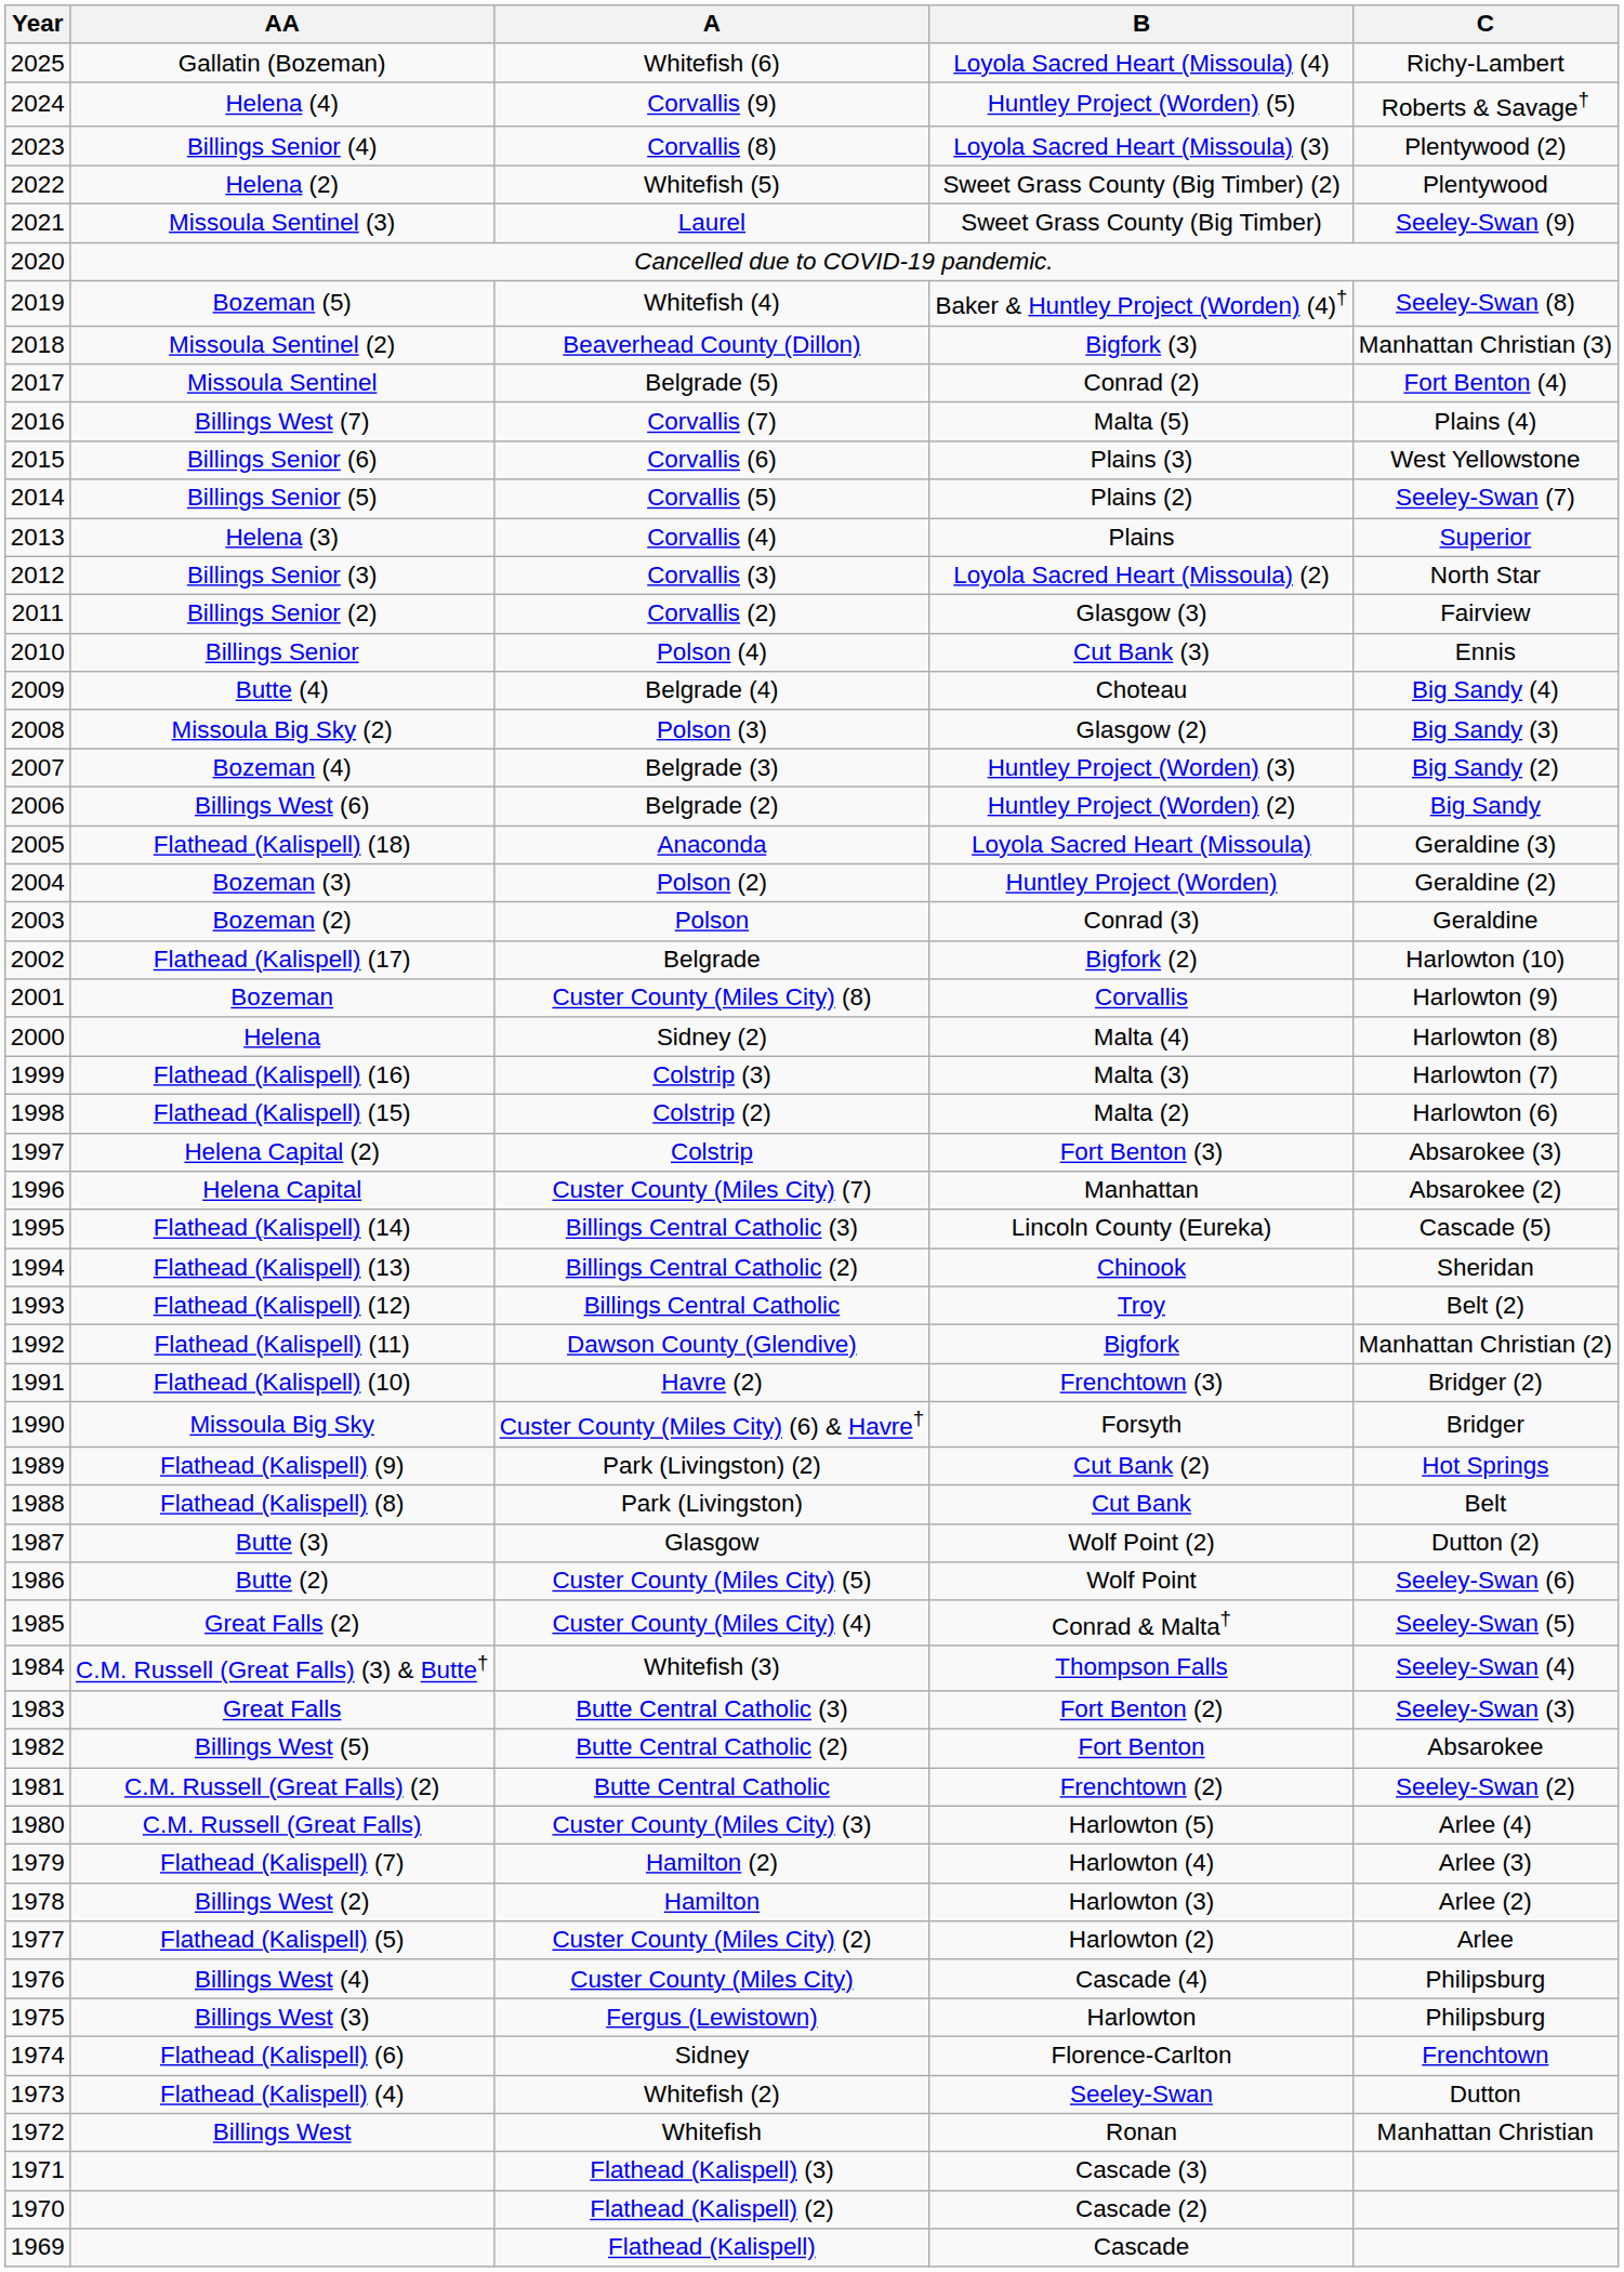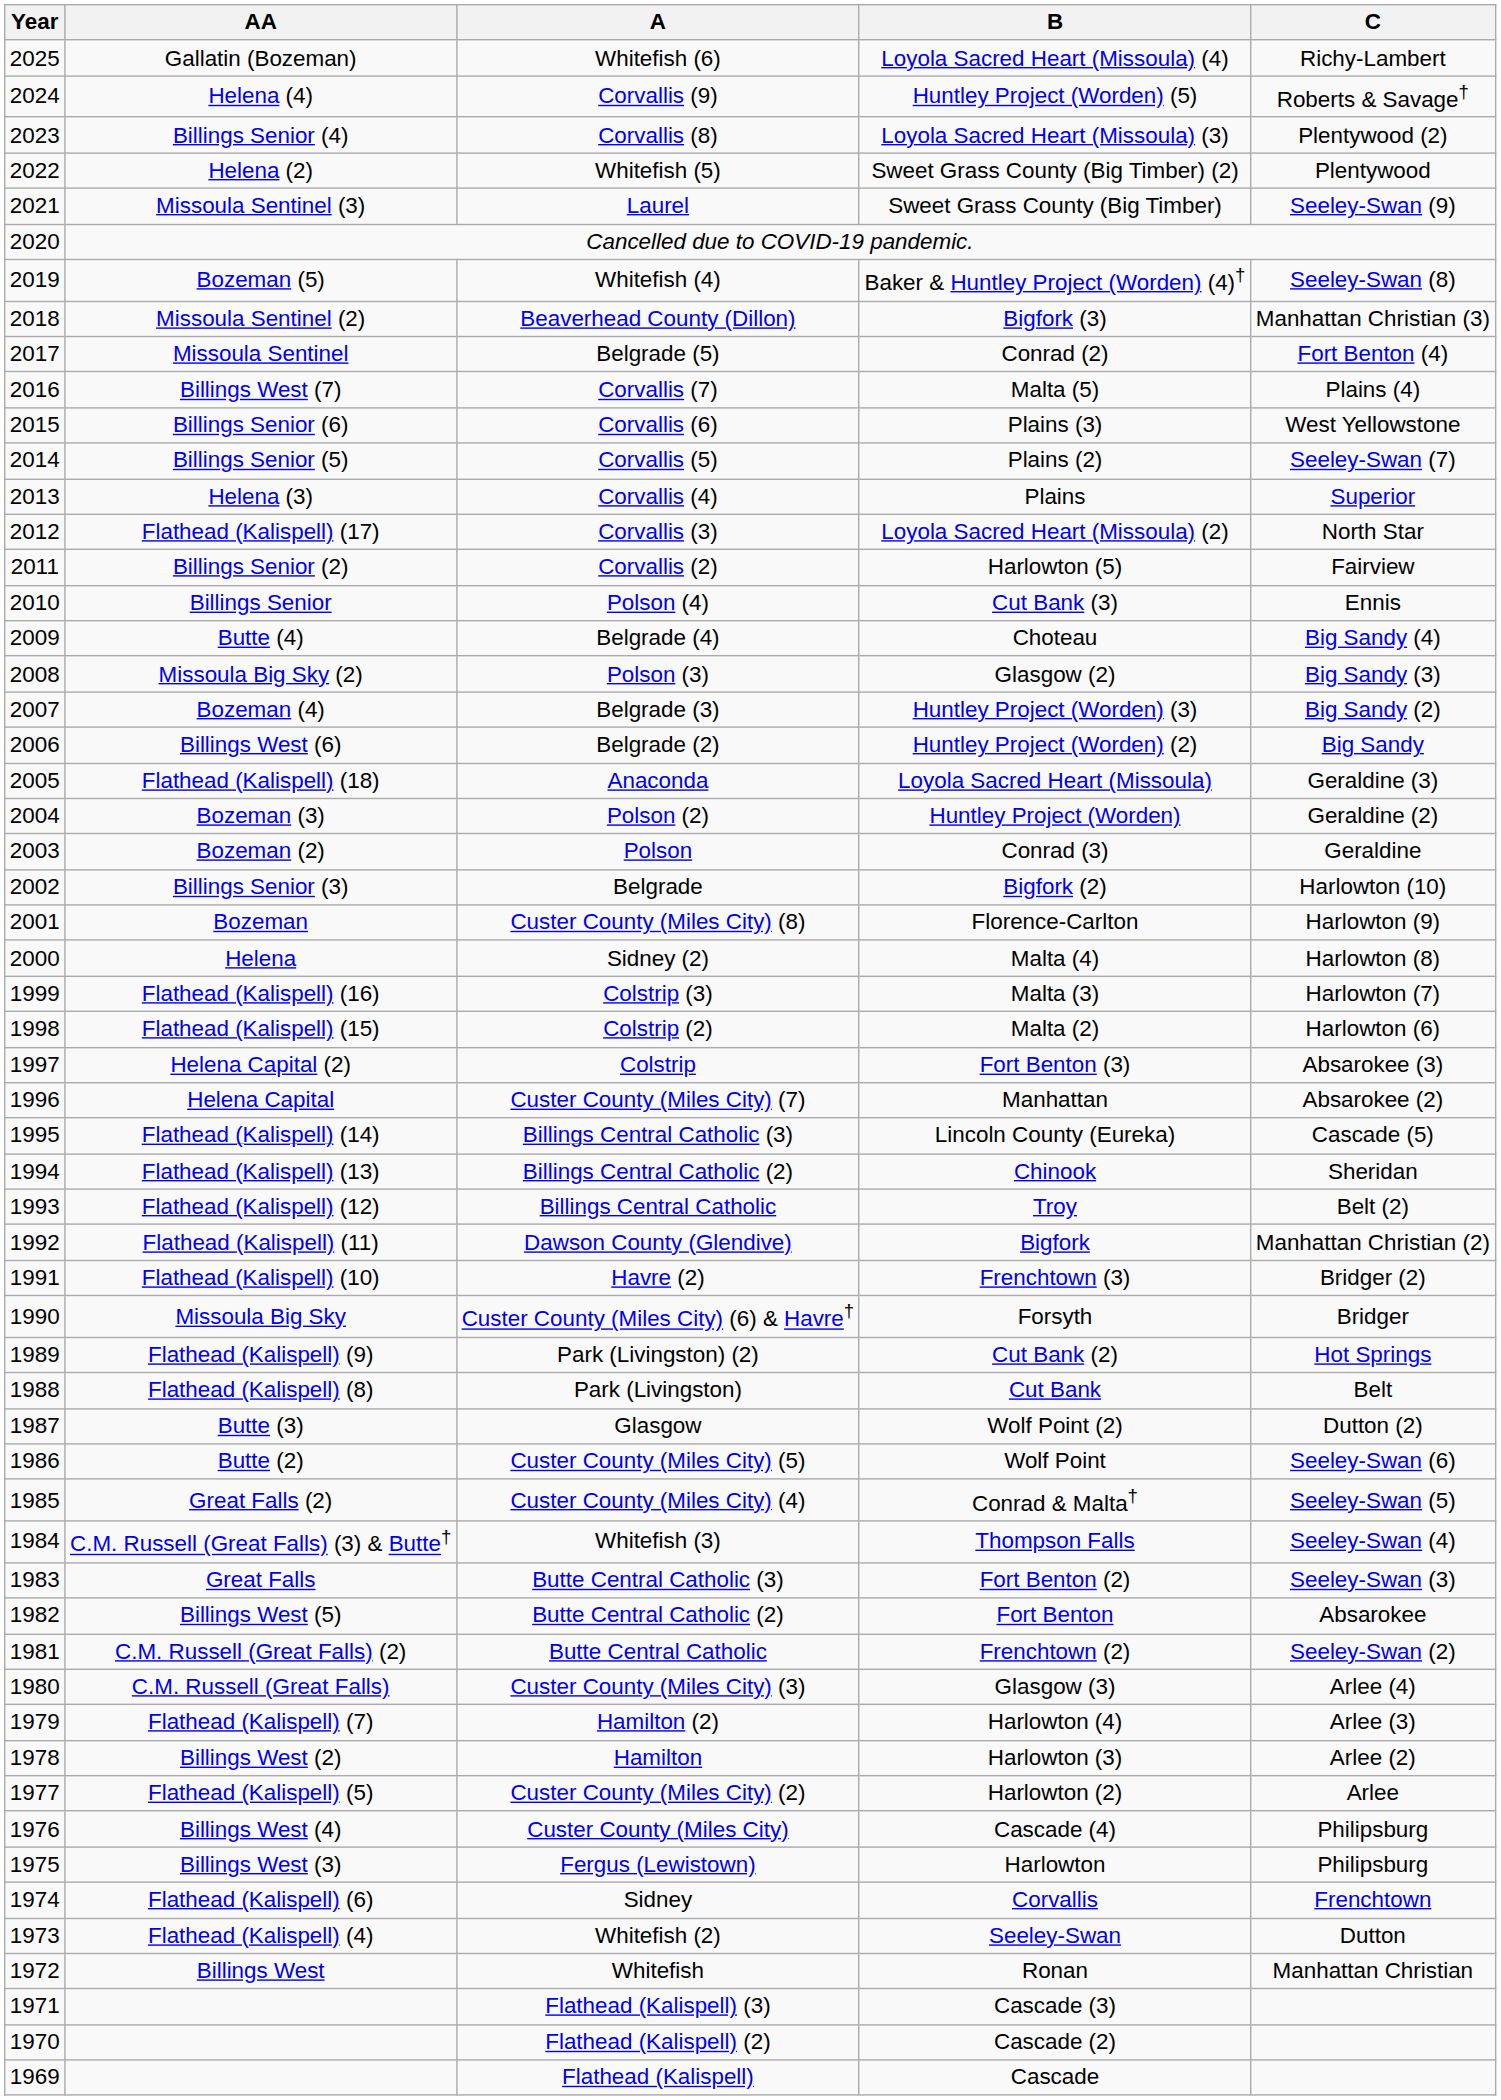 <table class="wikitable" style="text-align:center">
 <tr>
 <th>Year</th>
 <th>AA</th>
 <th>A</th>
 <th>B</th>
 <th>C</th>
 </tr>
 <tr>
 <td>2025</td>
 <td>Gallatin (Bozeman)</td>
 <td>Whitefish (6)</td>
 <td><a href='#'>Loyola Sacred Heart (Missoula)</a> (4)</td>
 <td>Richy-Lambert</td>
 </tr>
 <tr>
 <td>2024</td>
 <td><a href='#'>Helena</a> (4)</td>
 <td><a href='#'>Corvallis</a> (9)</td>
 <td><a href='#'>Huntley Project (Worden)</a> (5)</td>
 <td>Roberts & Savage<sup>†</sup></td>
 </tr>
 <tr>
 <td>2023</td>
 <td><a href='#'>Billings Senior</a> (4)</td>
 <td><a href='#'>Corvallis</a> (8)</td>
 <td><a href='#'>Loyola Sacred Heart (Missoula)</a> (3)</td>
 <td>Plentywood (2)</td>
 </tr>
 <tr>
 <td>2022</td>
 <td><a href='#'>Helena</a> (2)</td>
 <td>Whitefish (5)</td>
 <td>Sweet Grass County (Big Timber) (2)</td>
 <td>Plentywood</td>
 </tr>
 <tr>
 <td>2021</td>
 <td><a href='#'>Missoula Sentinel</a> (3)</td>
 <td><a href='#'>Laurel</a></td>
 <td>Sweet Grass County (Big Timber)</td>
 <td><a href='#'>Seeley-Swan</a> (9)</td>
 </tr>
 <tr>
 <td>2020</td>
 <td colspan="4"><em>Cancelled due to COVID-19 pandemic.</em></td>
 </tr>
 <tr>
 <td>2019</td>
 <td><a href='#'>Bozeman</a> (5)</td>
 <td>Whitefish (4)</td>
 <td>Baker & <a href='#'>Huntley Project (Worden)</a> (4)<sup>†</sup></td>
 <td><a href='#'>Seeley-Swan</a> (8)</td>
 </tr>
 <tr>
 <td>2018</td>
 <td><a href='#'>Missoula Sentinel</a> (2)</td>
 <td><a href='#'>Beaverhead County (Dillon)</a></td>
 <td><a href='#'>Bigfork</a> (3)</td>
 <td>Manhattan Christian (3)</td>
 </tr>
 <tr>
 <td>2017</td>
 <td><a href='#'>Missoula Sentinel</a></td>
 <td>Belgrade (5)</td>
 <td>Conrad (2)</td>
 <td><a href='#'>Fort Benton</a> (4)</td>
 </tr>
 <tr>
 <td>2016</td>
 <td><a href='#'>Billings West</a> (7)</td>
 <td><a href='#'>Corvallis</a> (7)</td>
 <td>Malta (5)</td>
 <td>Plains (4)</td>
 </tr>
 <tr>
 <td>2015</td>
 <td><a href='#'>Billings Senior</a> (6)</td>
 <td><a href='#'>Corvallis</a> (6)</td>
 <td>Plains (3)</td>
 <td>West Yellowstone</td>
 </tr>
 <tr>
 <td>2014</td>
 <td><a href='#'>Billings Senior</a> (5)</td>
 <td><a href='#'>Corvallis</a> (5)</td>
 <td>Plains (2)</td>
 <td><a href='#'>Seeley-Swan</a> (7)</td>
 </tr>
 <tr>
 <td>2013</td>
 <td><a href='#'>Helena</a> (3)</td>
 <td><a href='#'>Corvallis</a> (4)</td>
 <td>Plains</td>
 <td><a href='#'>Superior</a></td>
 </tr>
 <tr>
 <td>2012</td>
-<td><a href='#'>Billings Senior</a> (3)</td>
+<td><a href='#'>Flathead (Kalispell)</a> (17)</td>
 <td><a href='#'>Corvallis</a> (3)</td>
 <td><a href='#'>Loyola Sacred Heart (Missoula)</a> (2)</td>
 <td>North Star</td>
 </tr>
 <tr>
 <td>2011</td>
 <td><a href='#'>Billings Senior</a> (2)</td>
 <td><a href='#'>Corvallis</a> (2)</td>
-<td>Glasgow (3)</td>
+<td>Harlowton (5)</td>
 <td>Fairview</td>
 </tr>
 <tr>
 <td>2010</td>
 <td><a href='#'>Billings Senior</a></td>
 <td><a href='#'>Polson</a> (4)</td>
 <td><a href='#'>Cut Bank</a> (3)</td>
 <td>Ennis</td>
 </tr>
 <tr>
 <td>2009</td>
 <td><a href='#'>Butte</a> (4)</td>
 <td>Belgrade (4)</td>
 <td>Choteau</td>
 <td><a href='#'>Big Sandy</a> (4)</td>
 </tr>
 <tr>
 <td>2008</td>
 <td><a href='#'>Missoula Big Sky</a> (2)</td>
 <td><a href='#'>Polson</a> (3)</td>
 <td>Glasgow (2)</td>
 <td><a href='#'>Big Sandy</a> (3)</td>
 </tr>
 <tr>
 <td>2007</td>
 <td><a href='#'>Bozeman</a> (4)</td>
 <td>Belgrade (3)</td>
 <td><a href='#'>Huntley Project (Worden)</a> (3)</td>
 <td><a href='#'>Big Sandy</a> (2)</td>
 </tr>
 <tr>
 <td>2006</td>
 <td><a href='#'>Billings West</a> (6)</td>
 <td>Belgrade (2)</td>
 <td><a href='#'>Huntley Project (Worden)</a> (2)</td>
 <td><a href='#'>Big Sandy</a></td>
 </tr>
 <tr>
 <td>2005</td>
 <td><a href='#'>Flathead (Kalispell)</a> (18)</td>
 <td><a href='#'>Anaconda</a></td>
 <td><a href='#'>Loyola Sacred Heart (Missoula)</a></td>
 <td>Geraldine (3)</td>
 </tr>
 <tr>
 <td>2004</td>
 <td><a href='#'>Bozeman</a> (3)</td>
 <td><a href='#'>Polson</a> (2)</td>
 <td><a href='#'>Huntley Project (Worden)</a></td>
 <td>Geraldine (2)</td>
 </tr>
 <tr>
 <td>2003</td>
 <td><a href='#'>Bozeman</a> (2)</td>
 <td><a href='#'>Polson</a></td>
 <td>Conrad (3)</td>
 <td>Geraldine</td>
 </tr>
 <tr>
 <td>2002</td>
-<td><a href='#'>Flathead (Kalispell)</a> (17)</td>
+<td><a href='#'>Billings Senior</a> (3)</td>
 <td>Belgrade</td>
 <td><a href='#'>Bigfork</a> (2)</td>
 <td>Harlowton (10)</td>
 </tr>
 <tr>
 <td>2001</td>
 <td><a href='#'>Bozeman</a></td>
 <td><a href='#'>Custer County (Miles City)</a> (8)</td>
-<td><a href='#'>Corvallis</a></td>
+<td>Florence-Carlton</td>
 <td>Harlowton (9)</td>
 </tr>
 <tr>
 <td>2000</td>
 <td><a href='#'>Helena</a></td>
 <td>Sidney (2)</td>
 <td>Malta (4)</td>
 <td>Harlowton (8)</td>
 </tr>
 <tr>
 <td>1999</td>
 <td><a href='#'>Flathead (Kalispell)</a> (16)</td>
 <td><a href='#'>Colstrip</a> (3)</td>
 <td>Malta (3)</td>
 <td>Harlowton (7)</td>
 </tr>
 <tr>
 <td>1998</td>
 <td><a href='#'>Flathead (Kalispell)</a> (15)</td>
 <td><a href='#'>Colstrip</a> (2)</td>
 <td>Malta (2)</td>
 <td>Harlowton (6)</td>
 </tr>
 <tr>
 <td>1997</td>
 <td><a href='#'>Helena Capital</a> (2)</td>
 <td><a href='#'>Colstrip</a></td>
 <td><a href='#'>Fort Benton</a> (3)</td>
 <td>Absarokee (3)</td>
 </tr>
 <tr>
 <td>1996</td>
 <td><a href='#'>Helena Capital</a></td>
 <td><a href='#'>Custer County (Miles City)</a> (7)</td>
 <td>Manhattan</td>
 <td>Absarokee (2)</td>
 </tr>
 <tr>
 <td>1995</td>
 <td><a href='#'>Flathead (Kalispell)</a> (14)</td>
 <td><a href='#'>Billings Central Catholic</a> (3)</td>
 <td>Lincoln County (Eureka)</td>
 <td>Cascade (5)</td>
 </tr>
 <tr>
 <td>1994</td>
 <td><a href='#'>Flathead (Kalispell)</a> (13)</td>
 <td><a href='#'>Billings Central Catholic</a> (2)</td>
 <td><a href='#'>Chinook</a></td>
 <td>Sheridan</td>
 </tr>
 <tr>
 <td>1993</td>
 <td><a href='#'>Flathead (Kalispell)</a> (12)</td>
 <td><a href='#'>Billings Central Catholic</a></td>
 <td><a href='#'>Troy</a></td>
 <td>Belt (2)</td>
 </tr>
 <tr>
 <td>1992</td>
 <td><a href='#'>Flathead (Kalispell)</a> (11)</td>
 <td><a href='#'>Dawson County (Glendive)</a></td>
 <td><a href='#'>Bigfork</a></td>
 <td>Manhattan Christian (2)</td>
 </tr>
 <tr>
 <td>1991</td>
 <td><a href='#'>Flathead (Kalispell)</a> (10)</td>
 <td><a href='#'>Havre</a> (2)</td>
 <td><a href='#'>Frenchtown</a> (3)</td>
 <td>Bridger (2)</td>
 </tr>
 <tr>
 <td>1990</td>
 <td><a href='#'>Missoula Big Sky</a></td>
 <td><a href='#'>Custer County (Miles City)</a> (6) & <a href='#'>Havre</a><sup>†</sup></td>
 <td>Forsyth</td>
 <td>Bridger</td>
 </tr>
 <tr>
 <td>1989</td>
 <td><a href='#'>Flathead (Kalispell)</a> (9)</td>
 <td>Park (Livingston) (2)</td>
 <td><a href='#'>Cut Bank</a> (2)</td>
 <td><a href='#'>Hot Springs</a></td>
 </tr>
 <tr>
 <td>1988</td>
 <td><a href='#'>Flathead (Kalispell)</a> (8)</td>
 <td>Park (Livingston)</td>
 <td><a href='#'>Cut Bank</a></td>
 <td>Belt</td>
 </tr>
 <tr>
 <td>1987</td>
 <td><a href='#'>Butte</a> (3)</td>
 <td>Glasgow</td>
 <td>Wolf Point (2)</td>
 <td>Dutton (2)</td>
 </tr>
 <tr>
 <td>1986</td>
 <td><a href='#'>Butte</a> (2)</td>
 <td><a href='#'>Custer County (Miles City)</a> (5)</td>
 <td>Wolf Point</td>
 <td><a href='#'>Seeley-Swan</a> (6)</td>
 </tr>
 <tr>
 <td>1985</td>
 <td><a href='#'>Great Falls</a> (2)</td>
 <td><a href='#'>Custer County (Miles City)</a> (4)</td>
 <td>Conrad & Malta<sup>†</sup></td>
 <td><a href='#'>Seeley-Swan</a> (5)</td>
 </tr>
 <tr>
 <td>1984</td>
 <td><a href='#'>C.M. Russell (Great Falls)</a> (3) & <a href='#'>Butte</a><sup>†</sup></td>
 <td>Whitefish (3)</td>
 <td><a href='#'>Thompson Falls</a></td>
 <td><a href='#'>Seeley-Swan</a> (4)</td>
 </tr>
 <tr>
 <td>1983</td>
 <td><a href='#'>Great Falls</a></td>
 <td><a href='#'>Butte Central Catholic</a> (3)</td>
 <td><a href='#'>Fort Benton</a> (2)</td>
 <td><a href='#'>Seeley-Swan</a> (3)</td>
 </tr>
 <tr>
 <td>1982</td>
 <td><a href='#'>Billings West</a> (5)</td>
 <td><a href='#'>Butte Central Catholic</a> (2)</td>
 <td><a href='#'>Fort Benton</a></td>
 <td>Absarokee</td>
 </tr>
 <tr>
 <td>1981</td>
 <td><a href='#'>C.M. Russell (Great Falls)</a> (2)</td>
 <td><a href='#'>Butte Central Catholic</a></td>
 <td><a href='#'>Frenchtown</a> (2)</td>
 <td><a href='#'>Seeley-Swan</a> (2)</td>
 </tr>
 <tr>
 <td>1980</td>
 <td><a href='#'>C.M. Russell (Great Falls)</a></td>
 <td><a href='#'>Custer County (Miles City)</a> (3)</td>
-<td>Harlowton (5)</td>
+<td>Glasgow (3)</td>
 <td>Arlee (4)</td>
 </tr>
 <tr>
 <td>1979</td>
 <td><a href='#'>Flathead (Kalispell)</a> (7)</td>
 <td><a href='#'>Hamilton</a> (2)</td>
 <td>Harlowton (4)</td>
 <td>Arlee (3)</td>
 </tr>
 <tr>
 <td>1978</td>
 <td><a href='#'>Billings West</a> (2)</td>
 <td><a href='#'>Hamilton</a></td>
 <td>Harlowton (3)</td>
 <td>Arlee (2)</td>
 </tr>
 <tr>
 <td>1977</td>
 <td><a href='#'>Flathead (Kalispell)</a> (5)</td>
 <td><a href='#'>Custer County (Miles City)</a> (2)</td>
 <td>Harlowton (2)</td>
 <td>Arlee</td>
 </tr>
 <tr>
 <td>1976</td>
 <td><a href='#'>Billings West</a> (4)</td>
 <td><a href='#'>Custer County (Miles City)</a></td>
 <td>Cascade (4)</td>
 <td>Philipsburg</td>
 </tr>
 <tr>
 <td>1975</td>
 <td><a href='#'>Billings West</a> (3)</td>
 <td><a href='#'>Fergus (Lewistown)</a></td>
 <td>Harlowton</td>
 <td>Philipsburg</td>
 </tr>
 <tr>
 <td>1974</td>
 <td><a href='#'>Flathead (Kalispell)</a> (6)</td>
 <td>Sidney</td>
-<td>Florence-Carlton</td>
+<td><a href='#'>Corvallis</a></td>
 <td><a href='#'>Frenchtown</a></td>
 </tr>
 <tr>
 <td>1973</td>
 <td><a href='#'>Flathead (Kalispell)</a> (4)</td>
 <td>Whitefish (2)</td>
 <td><a href='#'>Seeley-Swan</a></td>
 <td>Dutton</td>
 </tr>
 <tr>
 <td>1972</td>
 <td><a href='#'>Billings West</a></td>
 <td>Whitefish</td>
 <td>Ronan</td>
 <td>Manhattan Christian</td>
 </tr>
 <tr>
 <td>1971</td>
 <td></td>
 <td><a href='#'>Flathead (Kalispell)</a> (3)</td>
 <td>Cascade (3)</td>
 <td></td>
 </tr>
 <tr>
 <td>1970</td>
 <td></td>
 <td><a href='#'>Flathead (Kalispell)</a> (2)</td>
 <td>Cascade (2)</td>
 <td></td>
 </tr>
 <tr>
 <td>1969</td>
 <td></td>
 <td><a href='#'>Flathead (Kalispell)</a></td>
 <td>Cascade</td>
 <td></td>
 </tr>
 </table>
